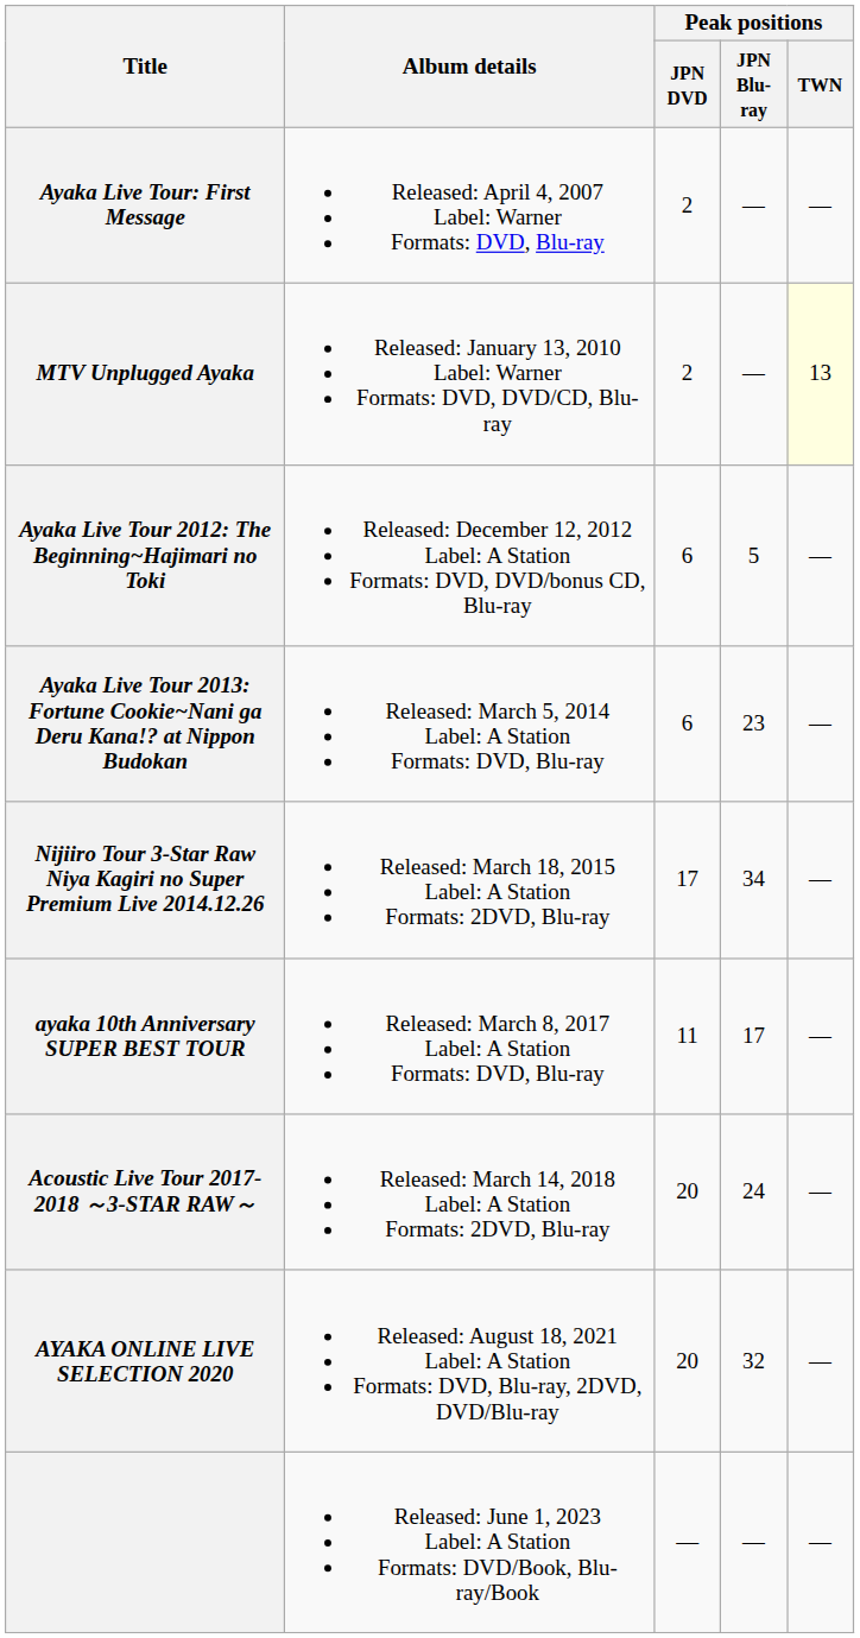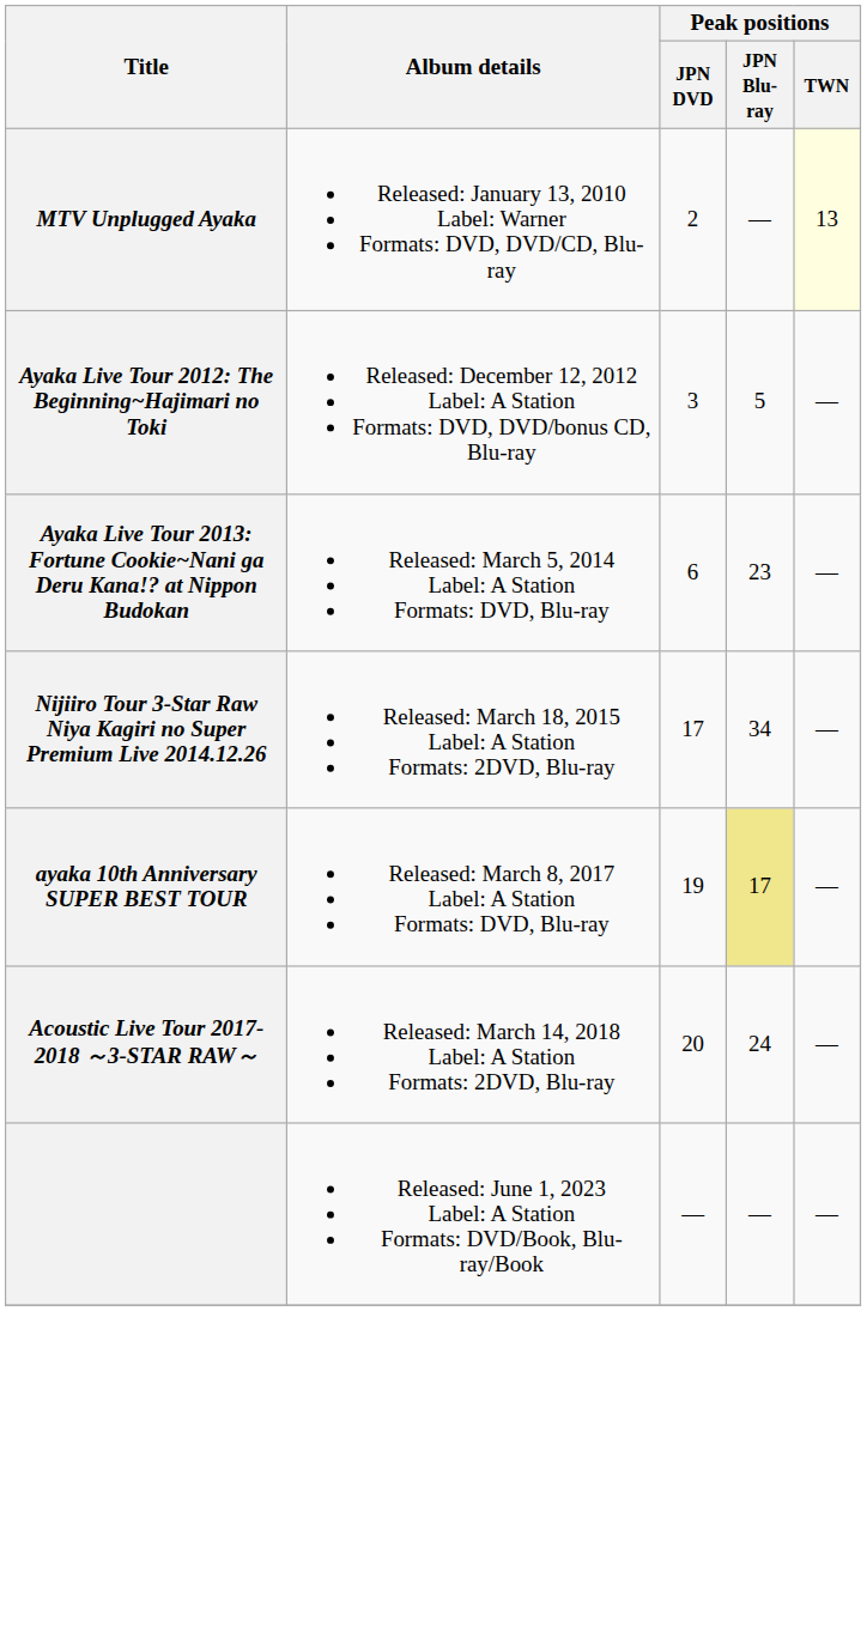 <table class="wikitable plainrowheaders" style="text-align:center;" border="1">
 <tr>
 <th style="width:12em;" rowspan="2">Title</th>
 <th style="width:16em;" rowspan="2">Album details</th>
 <th colspan="3">Peak positions</th>
 </tr>
 <tr>
 <th style="width:2.5em;"><small>JPN DVD</small><br></th>
 <th style="width:2.5em;"><small>JPN Blu-ray</small><br></th>
 <th style="width:2.5em;"><small>TWN</small><br></th>
 </tr>
 <tr>
-<th scope="row"><em>Ayaka Live Tour: First Message</em></th>
-<td><br><ul><li>Released: April 4, 2007</li><li>Label: Warner</li><li>Formats: <a href='#'>DVD</a>, <a href='#'>Blu-ray</a></li></ul></td>
-<td>2</td>
-<td>—</td>
-<td>—</td>
-</tr>
-<tr>
 <th scope="row"><em>MTV Unplugged Ayaka</em></th>
 <td><br><ul><li>Released: January 13, 2010</li><li>Label: Warner</li><li>Formats: DVD, DVD/CD, Blu-ray</li></ul></td>
 <td>2</td>
 <td>—</td>
 <td style="background: lightyellow;">13</td>
 </tr>
 <tr>
 <th scope="row"><em>Ayaka Live Tour 2012: The Beginning~Hajimari no Toki</em></th>
 <td><br><ul><li>Released: December 12, 2012</li><li>Label: A Station</li><li>Formats: DVD, DVD/bonus CD, Blu-ray</li></ul></td>
-<td>6</td>
+<td>3</td>
 <td>5</td>
 <td>—</td>
 </tr>
 <tr>
 <th scope="row"><em>Ayaka Live Tour 2013: Fortune Cookie~Nani ga Deru Kana!? at Nippon Budokan</em></th>
 <td><br><ul><li>Released: March 5, 2014</li><li>Label: A Station</li><li>Formats: DVD, Blu-ray</li></ul></td>
 <td>6</td>
 <td>23</td>
 <td>—</td>
 </tr>
 <tr>
 <th scope="row"><em>Nijiiro Tour 3-Star Raw Niya Kagiri no Super Premium Live 2014.12.26</em></th>
 <td><br><ul><li>Released: March 18, 2015</li><li>Label: A Station</li><li>Formats: 2DVD, Blu-ray</li></ul></td>
 <td>17</td>
 <td>34</td>
 <td>—</td>
 </tr>
 <tr>
 <th scope="row"><em>ayaka 10th Anniversary SUPER BEST TOUR</em></th>
 <td><br><ul><li>Released: March 8, 2017</li><li>Label: A Station</li><li>Formats: DVD, Blu-ray</li></ul></td>
-<td>11</td>
-<td>17</td>
+<td>19</td>
+<td style="background: khaki;">17</td>
 <td>—</td>
 </tr>
 <tr>
 <th scope="row"><em>Acoustic Live Tour 2017-2018 ～3-STAR RAW～</em></th>
 <td><br><ul><li>Released: March 14, 2018</li><li>Label: A Station</li><li>Formats: 2DVD, Blu-ray</li></ul></td>
 <td>20</td>
 <td>24</td>
-<td>—</td>
-</tr>
-<tr>
-<th scope="row"><em>AYAKA ONLINE LIVE SELECTION 2020</em></th>
-<td><br><ul><li>Released: August 18, 2021</li><li>Label: A Station</li><li>Formats: DVD, Blu-ray, 2DVD, DVD/Blu-ray</li></ul></td>
-<td>20</td>
-<td>32</td>
 <td>—</td>
 </tr>
 <tr>
 <th scope="row"></th>
 <td><br><ul><li>Released: June 1, 2023</li><li>Label: A Station</li><li>Formats: DVD/Book, Blu-ray/Book</li></ul></td>
 <td>—</td>
 <td>—</td>
 <td>—</td>
 </tr>
 <tr>
 </tr>
 </table>
